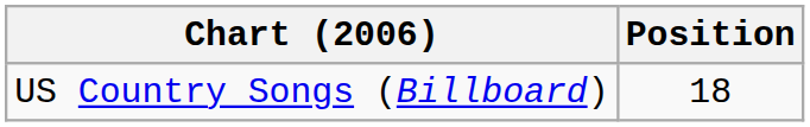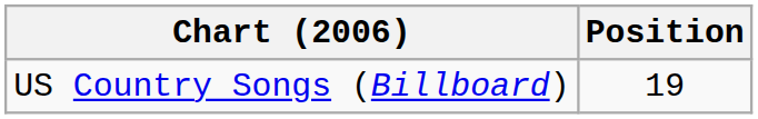 <table class="wikitable sortable">
 <tr>
 <th scope="col">Chart (2006)</th>
 <th scope="col">Position</th>
 </tr>
 <tr>
 <td>US <a href='#'>Country Songs</a> (<em><a href='#'>Billboard</a></em>)</td>
-<td align="center">18</td>
+<td align="center">19</td>
 </tr>
 </table>
